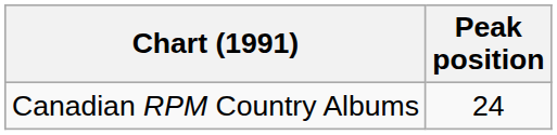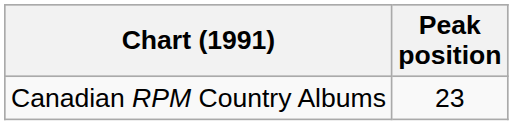 <table class="wikitable">
 <tr>
 <th>Chart (1991)</th>
 <th>Peak<br>position</th>
 </tr>
 <tr>
 <td>Canadian <em>RPM</em> Country Albums</td>
-<td align="center">24</td>
+<td align="center">23</td>
 </tr>
 </table>
